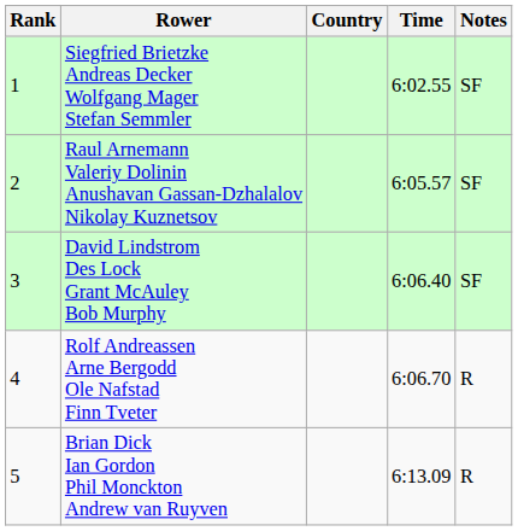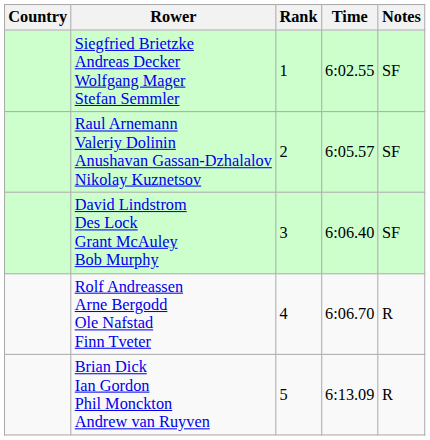 <table class="wikitable">
 <tr>
+<th>Country</th>
+<th>Rower</th>
 <th>Rank</th>
-<th>Rower</th>
-<th>Country</th>
 <th>Time</th>
 <th>Notes</th>
 </tr>
 <tr bgcolor=ccffcc>
+<td></td>
+<td><a href='#'>Siegfried Brietzke</a><br><a href='#'>Andreas Decker</a><br><a href='#'>Wolfgang Mager</a><br> <a href='#'>Stefan Semmler</a></td>
 <td>1</td>
-<td><a href='#'>Siegfried Brietzke</a><br><a href='#'>Andreas Decker</a><br><a href='#'>Wolfgang Mager</a><br> <a href='#'>Stefan Semmler</a></td>
-<td></td>
 <td>6:02.55</td>
 <td>SF</td>
 </tr>
 <tr bgcolor=ccffcc>
+<td></td>
+<td><a href='#'>Raul Arnemann</a><br> <a href='#'>Valeriy Dolinin</a><br> <a href='#'>Anushavan Gassan-Dzhalalov</a> <br><a href='#'>Nikolay Kuznetsov</a></td>
 <td>2</td>
-<td><a href='#'>Raul Arnemann</a><br> <a href='#'>Valeriy Dolinin</a><br> <a href='#'>Anushavan Gassan-Dzhalalov</a> <br><a href='#'>Nikolay Kuznetsov</a></td>
-<td></td>
 <td>6:05.57</td>
 <td>SF</td>
 </tr>
 <tr bgcolor=ccffcc>
+<td></td>
+<td><a href='#'>David Lindstrom</a><br><a href='#'>Des Lock</a><br><a href='#'>Grant McAuley</a><br><a href='#'>Bob Murphy</a></td>
 <td>3</td>
-<td><a href='#'>David Lindstrom</a><br><a href='#'>Des Lock</a><br><a href='#'>Grant McAuley</a><br><a href='#'>Bob Murphy</a></td>
-<td></td>
 <td>6:06.40</td>
 <td>SF</td>
 </tr>
 <tr>
+<td></td>
+<td><a href='#'>Rolf Andreassen</a> <br><a href='#'>Arne Bergodd</a><br> <a href='#'>Ole Nafstad</a><br> <a href='#'>Finn Tveter</a></td>
 <td>4</td>
-<td><a href='#'>Rolf Andreassen</a> <br><a href='#'>Arne Bergodd</a><br> <a href='#'>Ole Nafstad</a><br> <a href='#'>Finn Tveter</a></td>
-<td></td>
 <td>6:06.70</td>
 <td>R</td>
 </tr>
 <tr>
+<td></td>
+<td><a href='#'>Brian Dick</a><br>  <a href='#'>Ian Gordon</a><br> <a href='#'>Phil Monckton</a><br> <a href='#'>Andrew van Ruyven</a></td>
 <td>5</td>
-<td><a href='#'>Brian Dick</a><br>  <a href='#'>Ian Gordon</a><br> <a href='#'>Phil Monckton</a><br> <a href='#'>Andrew van Ruyven</a></td>
-<td></td>
 <td>6:13.09</td>
 <td>R</td>
 </tr>
 </table>
